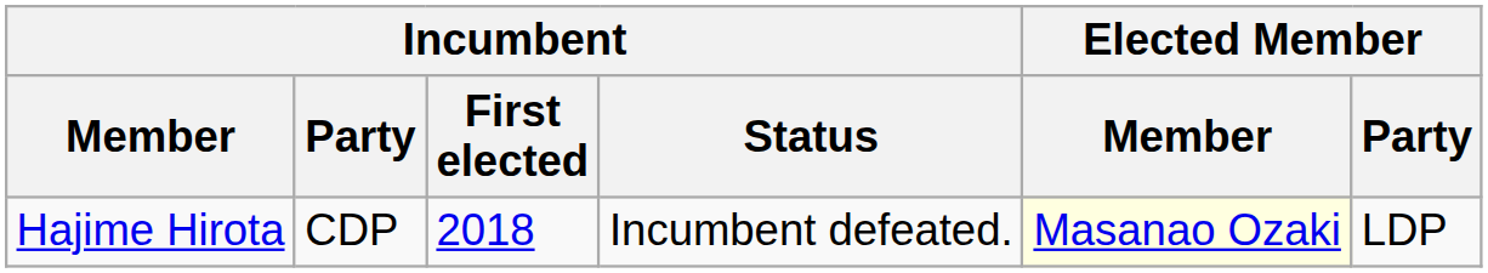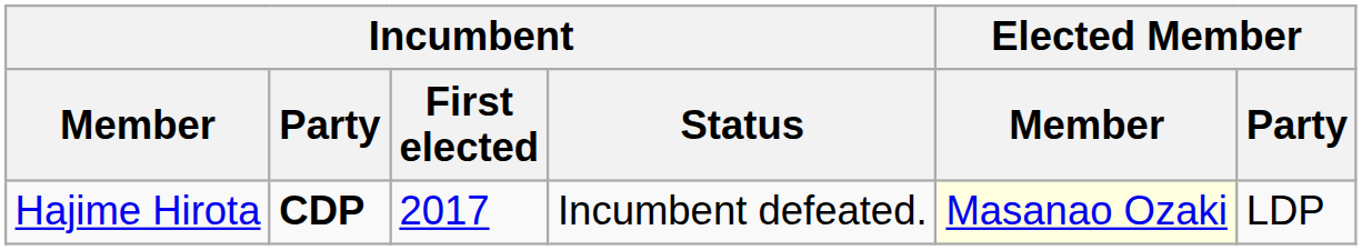 <table class="wikitable sortable">
 <tr>
 <th colspan=4>Incumbent</th>
 <th colspan=2>Elected Member</th>
 </tr>
 <tr>
 <th>Member</th>
 <th>Party</th>
 <th>First<br>elected</th>
 <th>Status</th>
 <th>Member</th>
 <th>Party</th>
 </tr>
 <tr>
 <td><a href='#'>Hajime Hirota</a></td>
-<td>CDP</td>
-<td><a href='#'>2018</a></td>
+<td><strong>CDP</strong></td>
+<td><a href='#'>2017</a></td>
 <td>Incumbent defeated.</td>
 <td style="background: lightyellow;"><a href='#'>Masanao Ozaki</a></td>
 <td>LDP</td>
 </tr>
 </table>
